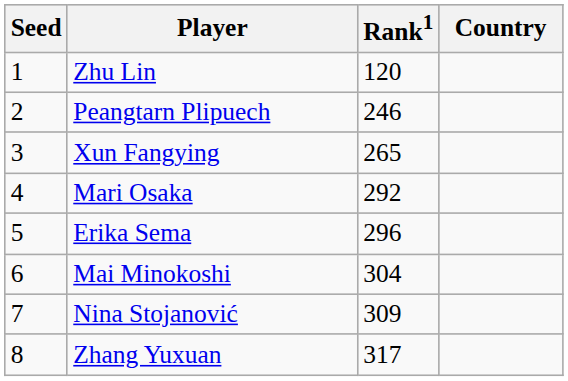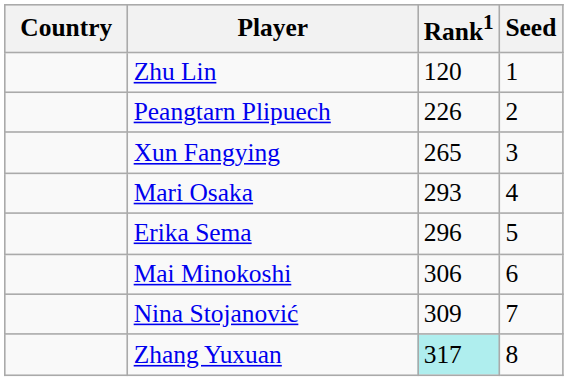 <table class="sortable wikitable">
 <tr>
-<th>Seed</th>
+<th width="70">Country</th>
 <th width="175">Player</th>
 <th>Rank<sup>1</sup></th>
-<th width="70">Country</th>
+<th>Seed</th>
 </tr>
 <tr>
-<td>1</td>
+<td></td>
 <td><a href='#'>Zhu Lin</a></td>
 <td>120</td>
-<td></td>
+<td>1</td>
 </tr>
 <tr>
+<td></td>
+<td><a href='#'>Peangtarn Plipuech</a></td>
+<td>226</td>
 <td>2</td>
-<td><a href='#'>Peangtarn Plipuech</a></td>
-<td>246</td>
-<td></td>
 </tr>
 <tr>
-<td>3</td>
+<td></td>
 <td><a href='#'>Xun Fangying</a></td>
 <td>265</td>
-<td></td>
+<td>3</td>
 </tr>
 <tr>
+<td></td>
+<td><a href='#'>Mari Osaka</a></td>
+<td>293</td>
 <td>4</td>
-<td><a href='#'>Mari Osaka</a></td>
-<td>292</td>
-<td></td>
 </tr>
 <tr>
-<td>5</td>
+<td></td>
 <td><a href='#'>Erika Sema</a></td>
 <td>296</td>
-<td></td>
+<td>5</td>
 </tr>
 <tr>
+<td></td>
+<td><a href='#'>Mai Minokoshi</a></td>
+<td>306</td>
 <td>6</td>
-<td><a href='#'>Mai Minokoshi</a></td>
-<td>304</td>
-<td></td>
 </tr>
 <tr>
-<td>7</td>
+<td></td>
 <td><a href='#'>Nina Stojanović</a></td>
 <td>309</td>
-<td></td>
+<td>7</td>
 </tr>
 <tr>
+<td></td>
+<td><a href='#'>Zhang Yuxuan</a></td>
+<td style="background: paleturquoise;">317</td>
 <td>8</td>
-<td><a href='#'>Zhang Yuxuan</a></td>
-<td>317</td>
-<td></td>
 </tr>
 </table>
